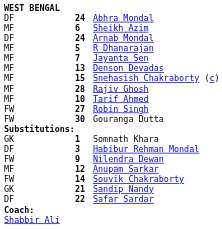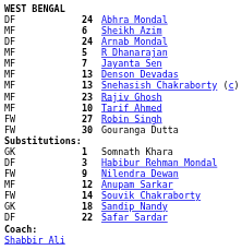 <table style="font-size: 90%" cellspacing="0" cellpadding="0">
 <tr>
 <td colspan=4><strong>WEST BENGAL</strong></td>
 </tr>
 <tr>
 <th width="25"></th>
 <th width="25"></th>
 </tr>
 <tr>
 <td>DF</td>
 <td><strong>24</strong></td>
 <td><a href='#'>Abhra Mondal</a></td>
 </tr>
 <tr>
 <td>MF</td>
 <td><strong>6</strong></td>
 <td><a href='#'>Sheikh Azim</a></td>
 </tr>
 <tr>
 <td>DF</td>
 <td><strong>24</strong></td>
 <td><a href='#'>Arnab Mondal</a></td>
 </tr>
 <tr>
 <td>MF</td>
 <td><strong>5</strong></td>
 <td><a href='#'>R Dhanarajan</a></td>
 </tr>
 <tr>
 <td>MF</td>
 <td><strong>7</strong></td>
 <td><a href='#'>Jayanta Sen</a></td>
 </tr>
 <tr>
 <td>MF</td>
 <td><strong>13</strong></td>
 <td><a href='#'>Denson Devadas</a></td>
 <td></td>
 </tr>
 <tr>
 <td>MF</td>
-<td><strong>15</strong></td>
+<td><strong>13</strong></td>
 <td><a href='#'>Snehasish Chakraborty</a> (<a href='#'>c</a>)</td>
 </tr>
 <tr>
 <td>MF</td>
-<td><strong>28</strong></td>
+<td><strong>23</strong></td>
 <td><a href='#'>Rajiv Ghosh</a></td>
 <td></td>
 </tr>
 <tr>
 <td>MF</td>
 <td><strong>10</strong></td>
 <td><a href='#'>Tarif Ahmed</a></td>
 <td></td>
 </tr>
 <tr>
 <td>FW</td>
 <td><strong>27</strong></td>
 <td><a href='#'>Robin Singh</a></td>
 </tr>
 <tr>
 <td>FW</td>
 <td><strong>30</strong></td>
 <td>Gouranga Dutta</td>
 <td></td>
 </tr>
 <tr>
 <td><strong>Substitutions:</strong></td>
 </tr>
 <tr>
 <td>GK</td>
 <td><strong>1</strong></td>
 <td>Somnath Khara</td>
 </tr>
 <tr>
 <td>DF</td>
 <td><strong>3</strong></td>
 <td><a href='#'>Habibur Rehman Mondal</a></td>
 </tr>
 <tr>
 <td>FW</td>
 <td><strong>9</strong></td>
 <td><a href='#'>Nilendra Dewan</a></td>
 </tr>
 <tr>
 <td>MF</td>
 <td><strong>12</strong></td>
 <td><a href='#'>Anupam Sarkar</a></td>
 </tr>
 <tr>
 <td>FW</td>
 <td><strong>14</strong></td>
 <td><a href='#'>Souvik Chakraborty</a></td>
 <td></td>
 </tr>
 <tr>
 <td>GK</td>
-<td><strong>21</strong></td>
+<td><strong>18</strong></td>
 <td><a href='#'>Sandip Nandy</a></td>
 </tr>
 <tr>
 <td>DF</td>
 <td><strong>22</strong></td>
 <td><a href='#'>Safar Sardar</a></td>
 <td></td>
 </tr>
 <tr>
 <td colspan=3><strong>Coach:</strong></td>
 </tr>
 <tr>
 <td colspan=3><a href='#'>Shabbir Ali</a></td>
 </tr>
 </table>
